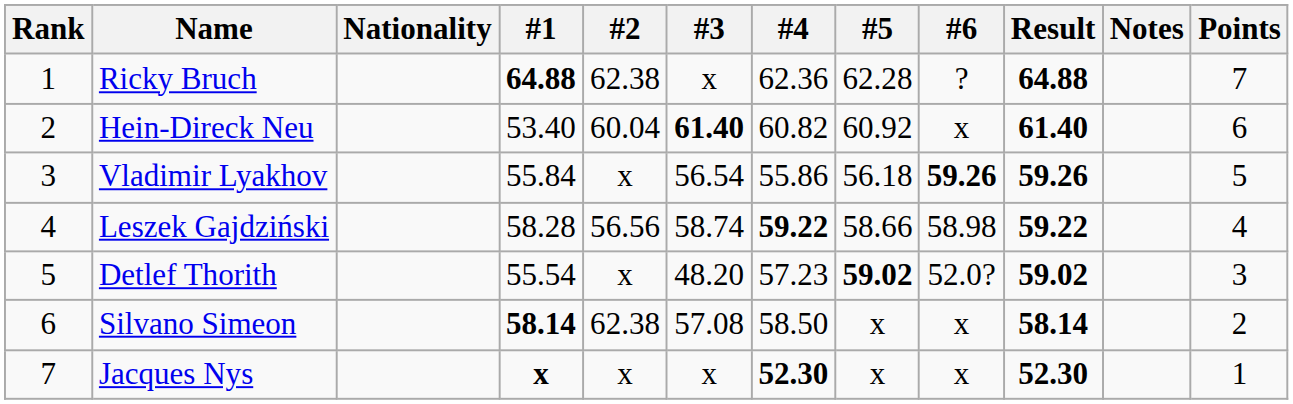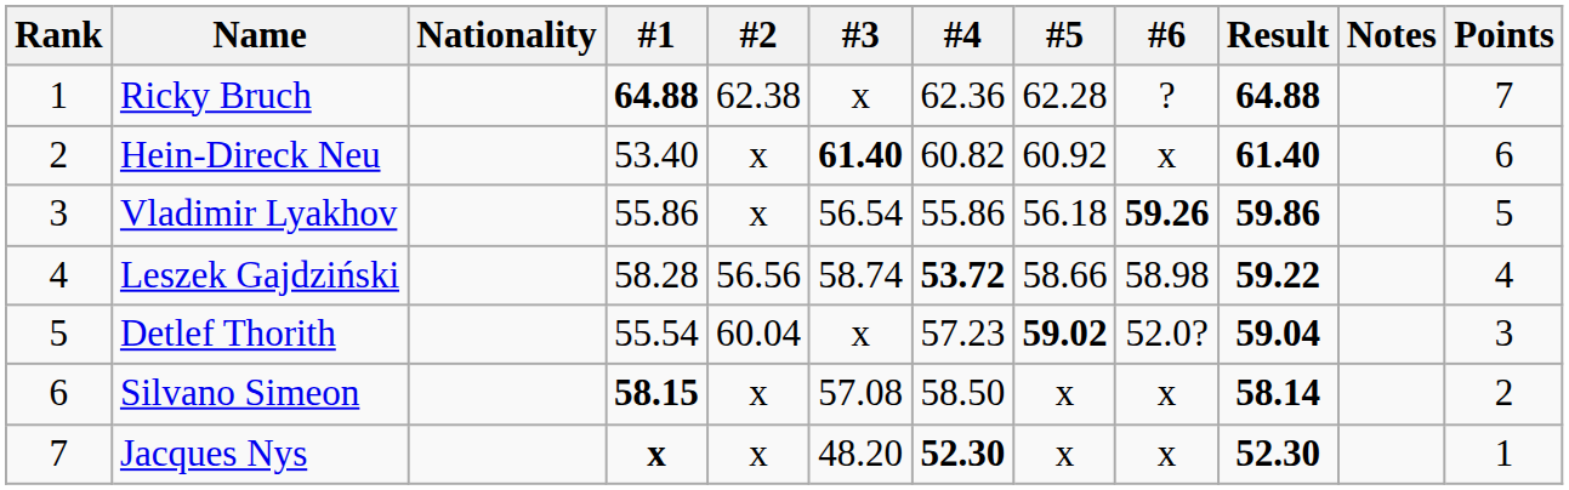 <table class="wikitable sortable" style="text-align:center">
 <tr>
 <th>Rank</th>
 <th>Name</th>
 <th>Nationality</th>
 <th>#1</th>
 <th>#2</th>
 <th>#3</th>
 <th>#4</th>
 <th>#5</th>
 <th>#6</th>
 <th>Result</th>
 <th>Notes</th>
 <th>Points</th>
 </tr>
 <tr>
 <td>1</td>
 <td align=left><a href='#'>Ricky Bruch</a></td>
 <td align=left></td>
 <td><strong>64.88</strong></td>
 <td>62.38</td>
 <td>x</td>
 <td>62.36</td>
 <td>62.28</td>
 <td>?</td>
 <td><strong>64.88</strong></td>
 <td></td>
 <td>7</td>
 </tr>
 <tr>
 <td>2</td>
 <td align=left><a href='#'>Hein-Direck Neu</a></td>
 <td align=left></td>
 <td>53.40</td>
-<td>60.04</td>
+<td>x</td>
 <td><strong>61.40</strong></td>
 <td>60.82</td>
 <td>60.92</td>
 <td>x</td>
 <td><strong>61.40</strong></td>
 <td></td>
 <td>6</td>
 </tr>
 <tr>
 <td>3</td>
 <td align=left><a href='#'>Vladimir Lyakhov</a></td>
 <td align=left></td>
-<td>55.84</td>
+<td>55.86</td>
 <td>x</td>
 <td>56.54</td>
 <td>55.86</td>
 <td>56.18</td>
 <td><strong>59.26</strong></td>
-<td><strong>59.26</strong></td>
+<td><strong>59.86</strong></td>
 <td></td>
 <td>5</td>
 </tr>
 <tr>
 <td>4</td>
 <td align=left><a href='#'>Leszek Gajdziński</a></td>
 <td align=left></td>
 <td>58.28</td>
 <td>56.56</td>
 <td>58.74</td>
-<td><strong>59.22</strong></td>
+<td><strong>53.72</strong></td>
 <td>58.66</td>
 <td>58.98</td>
 <td><strong>59.22</strong></td>
 <td></td>
 <td>4</td>
 </tr>
 <tr>
 <td>5</td>
 <td align=left><a href='#'>Detlef Thorith</a></td>
 <td align=left></td>
 <td>55.54</td>
+<td>60.04</td>
 <td>x</td>
-<td>48.20</td>
 <td>57.23</td>
 <td><strong>59.02</strong></td>
 <td>52.0?</td>
-<td><strong>59.02</strong></td>
+<td><strong>59.04</strong></td>
 <td></td>
 <td>3</td>
 </tr>
 <tr>
 <td>6</td>
 <td align=left><a href='#'>Silvano Simeon</a></td>
 <td align=left></td>
-<td><strong>58.14</strong></td>
-<td>62.38</td>
+<td><strong>58.15</strong></td>
+<td>x</td>
 <td>57.08</td>
 <td>58.50</td>
 <td>x</td>
 <td>x</td>
 <td><strong>58.14</strong></td>
 <td></td>
 <td>2</td>
 </tr>
 <tr>
 <td>7</td>
 <td align=left><a href='#'>Jacques Nys</a></td>
 <td align=left></td>
 <td><strong>x</strong></td>
 <td>x</td>
-<td>x</td>
+<td>48.20</td>
 <td><strong>52.30</strong></td>
 <td>x</td>
 <td>x</td>
 <td><strong>52.30</strong></td>
 <td></td>
 <td>1</td>
 </tr>
 </table>
